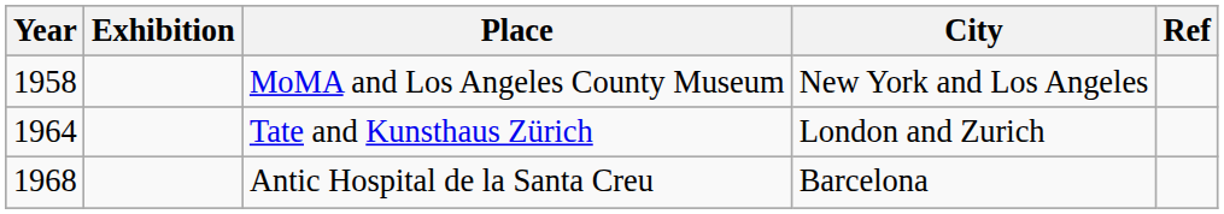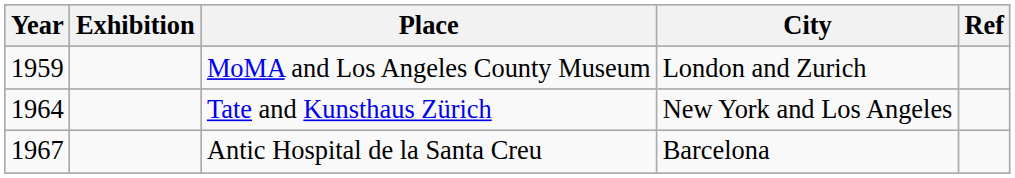 <table class="wikitable">
 <tr>
 <th>Year</th>
 <th>Exhibition</th>
 <th>Place</th>
 <th>City</th>
 <th>Ref</th>
 </tr>
 <tr ----->
-<td>1958</td>
+<td>1959</td>
 <td></td>
 <td><a href='#'>MoMA</a> and Los Angeles County Museum</td>
-<td>New York and Los Angeles</td>
+<td>London and Zurich</td>
 <td></td>
 </tr>
 <tr ----->
 <td>1964</td>
 <td></td>
 <td><a href='#'>Tate</a> and <a href='#'>Kunsthaus Zürich</a></td>
-<td>London and Zurich</td>
+<td>New York and Los Angeles</td>
 <td></td>
 </tr>
 <tr ----->
-<td>1968</td>
+<td>1967</td>
 <td></td>
 <td>Antic Hospital de la Santa Creu</td>
 <td>Barcelona</td>
 <td></td>
 </tr>
 </table>
